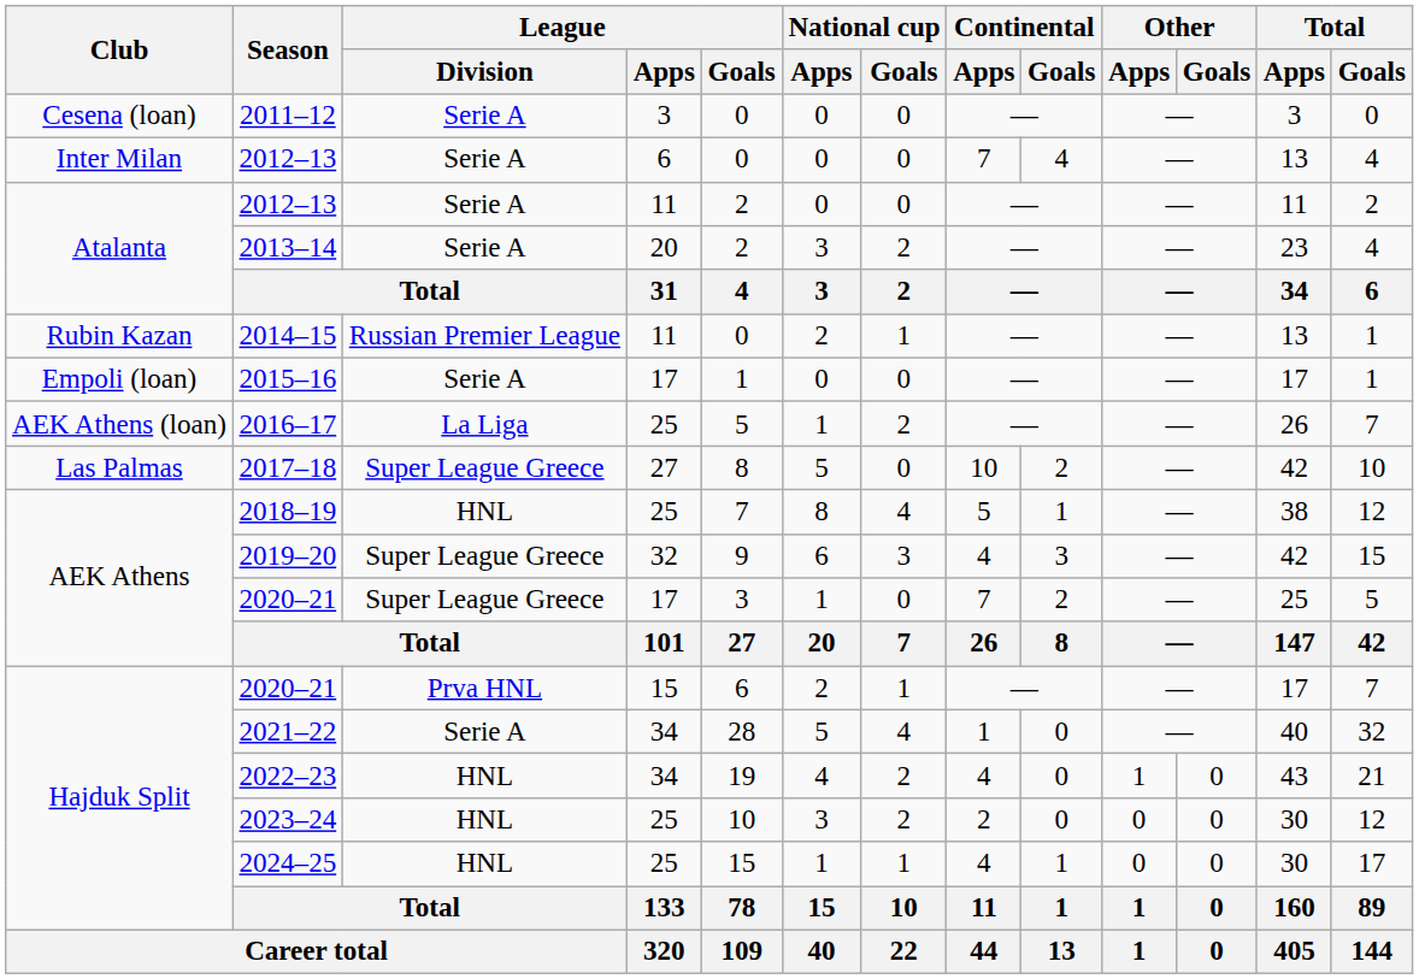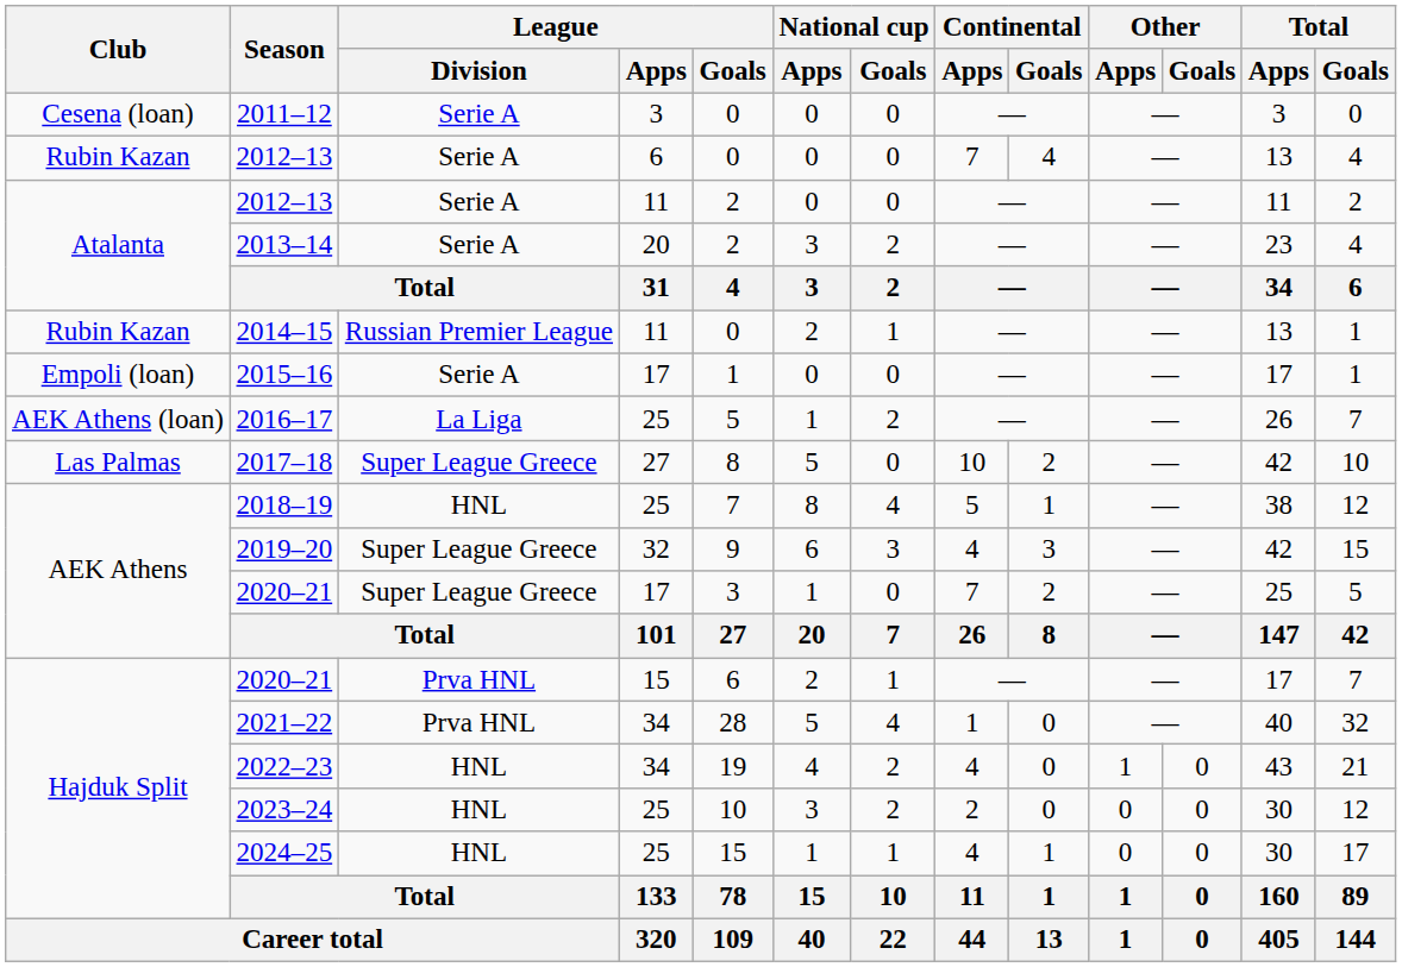 <table class="wikitable" style="text-align:center">
 <tr>
 <th rowspan="2">Club</th>
 <th rowspan="2">Season</th>
 <th colspan="3">League</th>
 <th colspan="2">National cup</th>
 <th colspan="2">Continental</th>
 <th colspan="2">Other</th>
 <th colspan="2">Total</th>
 </tr>
 <tr>
 <th>Division</th>
 <th>Apps</th>
 <th>Goals</th>
 <th>Apps</th>
 <th>Goals</th>
 <th>Apps</th>
 <th>Goals</th>
 <th>Apps</th>
 <th>Goals</th>
 <th>Apps</th>
 <th>Goals</th>
 </tr>
 <tr>
 <td><a href='#'>Cesena</a> (loan)</td>
 <td><a href='#'>2011–12</a></td>
 <td><a href='#'>Serie A</a></td>
 <td>3</td>
 <td>0</td>
 <td>0</td>
 <td>0</td>
 <td colspan="2">—</td>
 <td colspan="2">—</td>
 <td>3</td>
 <td>0</td>
 </tr>
 <tr>
-<td><a href='#'>Inter Milan</a></td>
+<td><a href='#'>Rubin Kazan</a></td>
 <td><a href='#'>2012–13</a></td>
 <td>Serie A</td>
 <td>6</td>
 <td>0</td>
 <td>0</td>
 <td>0</td>
 <td>7</td>
 <td>4</td>
 <td colspan="2">—</td>
 <td>13</td>
 <td>4</td>
 </tr>
 <tr>
 <td rowspan="3"><a href='#'>Atalanta</a></td>
 <td><a href='#'>2012–13</a></td>
 <td>Serie A</td>
 <td>11</td>
 <td>2</td>
 <td>0</td>
 <td>0</td>
 <td colspan="2">—</td>
 <td colspan="2">—</td>
 <td>11</td>
 <td>2</td>
 </tr>
 <tr>
 <td><a href='#'>2013–14</a></td>
 <td>Serie A</td>
 <td>20</td>
 <td>2</td>
 <td>3</td>
 <td>2</td>
 <td colspan="2">—</td>
 <td colspan="2">—</td>
 <td>23</td>
 <td>4</td>
 </tr>
 <tr>
 <th colspan="2">Total</th>
 <th>31</th>
 <th>4</th>
 <th>3</th>
 <th>2</th>
 <th colspan="2">—</th>
 <th colspan="2">—</th>
 <th>34</th>
 <th>6</th>
 </tr>
 <tr>
 <td><a href='#'>Rubin Kazan</a></td>
 <td><a href='#'>2014–15</a></td>
 <td><a href='#'>Russian Premier League</a></td>
 <td>11</td>
 <td>0</td>
 <td>2</td>
 <td>1</td>
 <td colspan="2">—</td>
 <td colspan="2">—</td>
 <td>13</td>
 <td>1</td>
 </tr>
 <tr>
 <td><a href='#'>Empoli</a> (loan)</td>
 <td><a href='#'>2015–16</a></td>
 <td>Serie A</td>
 <td>17</td>
 <td>1</td>
 <td>0</td>
 <td>0</td>
 <td colspan="2">—</td>
 <td colspan="2">—</td>
 <td>17</td>
 <td>1</td>
 </tr>
 <tr>
 <td><a href='#'>AEK Athens</a> (loan)</td>
 <td><a href='#'>2016–17</a></td>
 <td><a href='#'>La Liga</a></td>
 <td>25</td>
 <td>5</td>
 <td>1</td>
 <td>2</td>
 <td colspan="2">—</td>
 <td colspan="2">—</td>
 <td>26</td>
 <td>7</td>
 </tr>
 <tr>
 <td><a href='#'>Las Palmas</a></td>
 <td><a href='#'>2017–18</a></td>
 <td><a href='#'>Super League Greece</a></td>
 <td>27</td>
 <td>8</td>
 <td>5</td>
 <td>0</td>
 <td>10</td>
 <td>2</td>
 <td colspan="2">—</td>
 <td>42</td>
 <td>10</td>
 </tr>
 <tr>
 <td rowspan="4">AEK Athens</td>
 <td><a href='#'>2018–19</a></td>
 <td>HNL</td>
 <td>25</td>
 <td>7</td>
 <td>8</td>
 <td>4</td>
 <td>5</td>
 <td>1</td>
 <td colspan="2">—</td>
 <td>38</td>
 <td>12</td>
 </tr>
 <tr>
 <td><a href='#'>2019–20</a></td>
 <td>Super League Greece</td>
 <td>32</td>
 <td>9</td>
 <td>6</td>
 <td>3</td>
 <td>4</td>
 <td>3</td>
 <td colspan="2">—</td>
 <td>42</td>
 <td>15</td>
 </tr>
 <tr>
 <td><a href='#'>2020–21</a></td>
 <td>Super League Greece</td>
 <td>17</td>
 <td>3</td>
 <td>1</td>
 <td>0</td>
 <td>7</td>
 <td>2</td>
 <td colspan="2">—</td>
 <td>25</td>
 <td>5</td>
 </tr>
 <tr>
 <th colspan="2">Total</th>
 <th>101</th>
 <th>27</th>
 <th>20</th>
 <th>7</th>
 <th>26</th>
 <th>8</th>
 <th colspan="2">—</th>
 <th>147</th>
 <th>42</th>
 </tr>
 <tr>
 <td rowspan="6"><a href='#'>Hajduk Split</a></td>
 <td><a href='#'>2020–21</a></td>
 <td><a href='#'>Prva HNL</a></td>
 <td>15</td>
 <td>6</td>
 <td>2</td>
 <td>1</td>
 <td colspan="2">—</td>
 <td colspan="2">—</td>
 <td>17</td>
 <td>7</td>
 </tr>
 <tr>
 <td><a href='#'>2021–22</a></td>
-<td>Serie A</td>
+<td>Prva HNL</td>
 <td>34</td>
 <td>28</td>
 <td>5</td>
 <td>4</td>
 <td>1</td>
 <td>0</td>
 <td colspan="2">—</td>
 <td>40</td>
 <td>32</td>
 </tr>
 <tr>
 <td><a href='#'>2022–23</a></td>
 <td>HNL</td>
 <td>34</td>
 <td>19</td>
 <td>4</td>
 <td>2</td>
 <td>4</td>
 <td>0</td>
 <td>1</td>
 <td>0</td>
 <td>43</td>
 <td>21</td>
 </tr>
 <tr>
 <td><a href='#'>2023–24</a></td>
 <td>HNL</td>
 <td>25</td>
 <td>10</td>
 <td>3</td>
 <td>2</td>
 <td>2</td>
 <td>0</td>
 <td>0</td>
 <td>0</td>
 <td>30</td>
 <td>12</td>
 </tr>
 <tr>
 <td><a href='#'>2024–25</a></td>
 <td>HNL</td>
 <td>25</td>
 <td>15</td>
 <td>1</td>
 <td>1</td>
 <td>4</td>
 <td>1</td>
 <td>0</td>
 <td>0</td>
 <td>30</td>
 <td>17</td>
 </tr>
 <tr>
 <th colspan="2">Total</th>
 <th>133</th>
 <th>78</th>
 <th>15</th>
 <th>10</th>
 <th>11</th>
 <th>1</th>
 <th>1</th>
 <th>0</th>
 <th>160</th>
 <th>89</th>
 </tr>
 <tr>
 <th colspan="3">Career total</th>
 <th>320</th>
 <th>109</th>
 <th>40</th>
 <th>22</th>
 <th>44</th>
 <th>13</th>
 <th>1</th>
 <th>0</th>
 <th>405</th>
 <th>144</th>
 </tr>
 </table>
